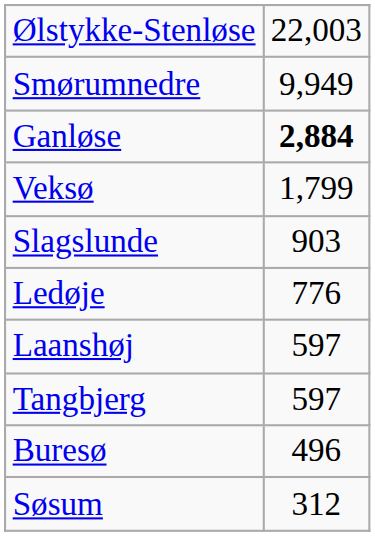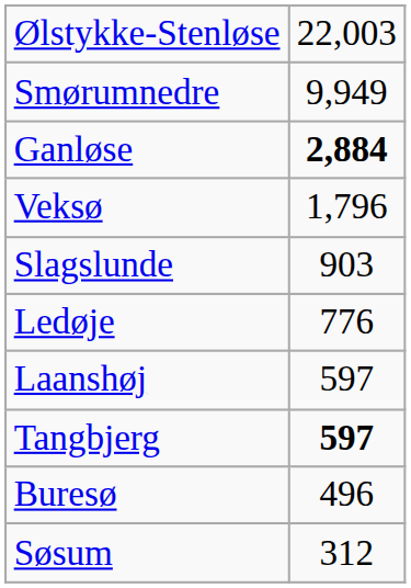 <table class="wikitable" style="margin-right:1em">
 <tr>
 <td><a href='#'>Ølstykke-Stenløse</a></td>
 <td align="center">22,003</td>
 </tr>
 <tr>
 <td><a href='#'>Smørumnedre</a></td>
 <td align="center">9,949</td>
 </tr>
 <tr>
 <td><a href='#'>Ganløse</a></td>
 <td align="center"><strong>2,884</strong></td>
 </tr>
 <tr>
 <td><a href='#'>Veksø</a></td>
-<td align="center">1,799</td>
+<td align="center">1,796</td>
 </tr>
 <tr>
 <td><a href='#'>Slagslunde</a></td>
 <td align="center">903</td>
 </tr>
 <tr>
 <td><a href='#'>Ledøje</a></td>
 <td align="center">776</td>
 </tr>
 <tr>
 <td><a href='#'>Laanshøj</a></td>
 <td align="center">597</td>
 </tr>
 <tr>
 <td><a href='#'>Tangbjerg</a></td>
-<td align="center">597</td>
+<td align="center"><strong>597</strong></td>
 </tr>
 <tr>
 <td><a href='#'>Buresø</a></td>
 <td align="center">496</td>
 </tr>
 <tr>
 <td><a href='#'>Søsum</a></td>
 <td align="center">312</td>
 </tr>
 </table>
